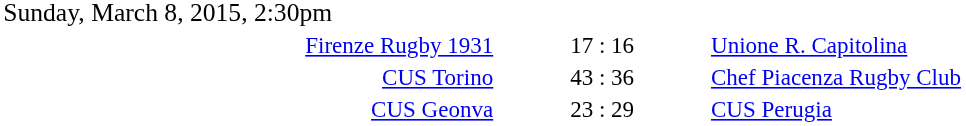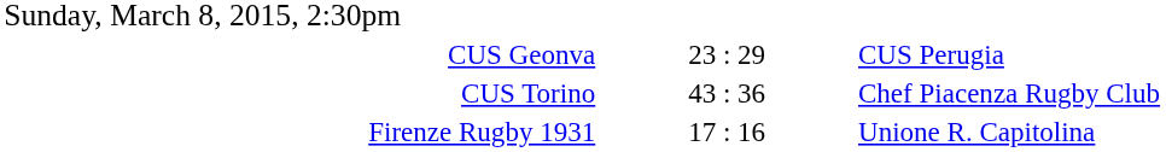 <table style="width:70%;" cellspacing="1">
 <tr>
 <th width=35%></th>
 <th width=15%></th>
 <th></th>
 </tr>
 <tr>
 <td>Sunday, March 8, 2015, 2:30pm</td>
 </tr>
 <tr style=font-size:90%>
-<td align=right><a href='#'>Firenze Rugby 1931</a></td>
-<td align=center>17 : 16</td>
-<td><a href='#'>Unione R. Capitolina</a></td>
+<td align=right><a href='#'>CUS Geonva</a></td>
+<td align=center>23 : 29</td>
+<td><a href='#'>CUS Perugia</a></td>
 </tr>
 <tr style=font-size:90%>
 <td align=right><a href='#'>CUS Torino</a></td>
 <td align=center>43 : 36</td>
 <td><a href='#'>Chef Piacenza Rugby Club</a></td>
 </tr>
 <tr style=font-size:90%>
-<td align=right><a href='#'>CUS Geonva</a></td>
-<td align=center>23 : 29</td>
-<td><a href='#'>CUS Perugia</a></td>
+<td align=right><a href='#'>Firenze Rugby 1931</a></td>
+<td align=center>17 : 16</td>
+<td><a href='#'>Unione R. Capitolina</a></td>
 </tr>
 </table>
